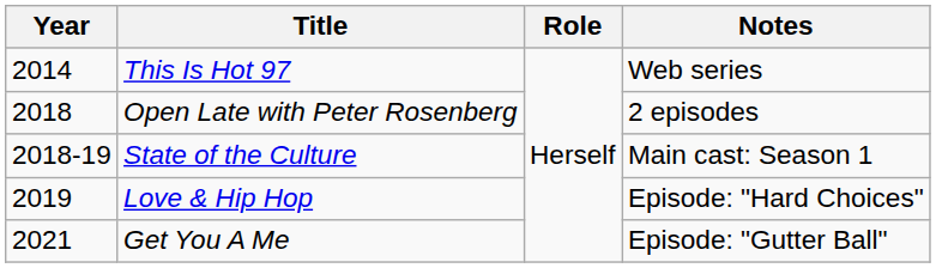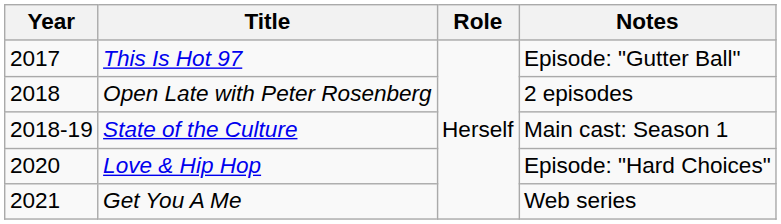 <table class="wikitable sortable">
 <tr>
 <th>Year</th>
 <th>Title</th>
 <th>Role</th>
 <th>Notes</th>
 </tr>
 <tr>
-<td>2014</td>
+<td>2017</td>
 <td><em><a href='#'>This Is Hot 97</a></em></td>
 <td rowspan="5">Herself</td>
-<td>Web series</td>
+<td>Episode: "Gutter Ball"</td>
 </tr>
 <tr>
 <td>2018</td>
 <td><em>Open Late with Peter Rosenberg</em></td>
 <td>2 episodes</td>
 </tr>
 <tr>
 <td>2018-19</td>
 <td><em><a href='#'>State of the Culture</a></em></td>
 <td>Main cast: Season 1</td>
 </tr>
 <tr>
-<td>2019</td>
+<td>2020</td>
 <td><em><a href='#'>Love & Hip Hop</a></em></td>
 <td>Episode: "Hard Choices"</td>
 </tr>
 <tr>
 <td>2021</td>
 <td><em>Get You A Me</em></td>
-<td>Episode: "Gutter Ball"</td>
+<td>Web series</td>
 </tr>
 </table>
